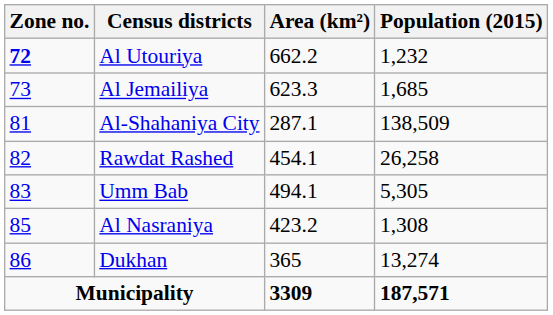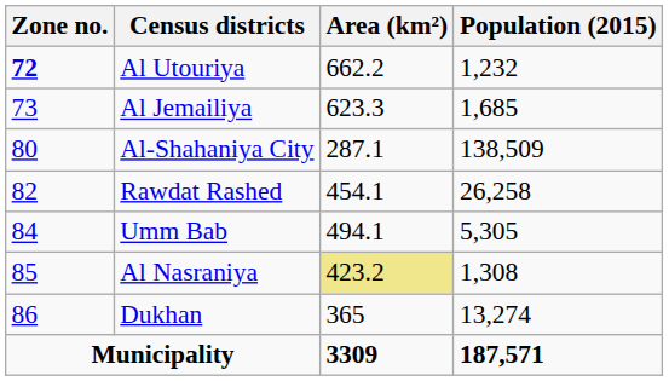 <table class="wikitable">
 <tr>
 <th>Zone no.</th>
 <th>Census districts</th>
 <th>Area (km²)</th>
 <th>Population (2015)</th>
 </tr>
 <tr>
 <td><strong><a href='#'>72</a></strong></td>
 <td><a href='#'>Al Utouriya</a></td>
 <td>662.2</td>
 <td>1,232</td>
 </tr>
 <tr>
 <td><a href='#'>73</a></td>
 <td><a href='#'>Al Jemailiya</a></td>
 <td>623.3</td>
 <td>1,685</td>
 </tr>
 <tr>
-<td><a href='#'>81</a></td>
+<td><a href='#'>80</a></td>
 <td><a href='#'>Al-Shahaniya City</a></td>
 <td>287.1</td>
 <td>138,509</td>
 </tr>
 <tr>
 <td><a href='#'>82</a></td>
 <td><a href='#'>Rawdat Rashed</a></td>
 <td>454.1</td>
 <td>26,258</td>
 </tr>
 <tr>
-<td><a href='#'>83</a></td>
+<td><a href='#'>84</a></td>
 <td><a href='#'>Umm Bab</a></td>
 <td>494.1</td>
 <td>5,305</td>
 </tr>
 <tr>
 <td><a href='#'>85</a></td>
 <td><a href='#'>Al Nasraniya</a></td>
-<td>423.2</td>
+<td style="background: khaki;">423.2</td>
 <td>1,308</td>
 </tr>
 <tr>
 <td><a href='#'>86</a></td>
 <td><a href='#'>Dukhan</a></td>
 <td>365</td>
 <td>13,274</td>
 </tr>
 <tr>
 <td colspan="2" style="text-align:center;"><strong>Municipality</strong></td>
 <td><strong>3309</strong></td>
 <td><strong>187,571</strong></td>
 </tr>
 </table>
